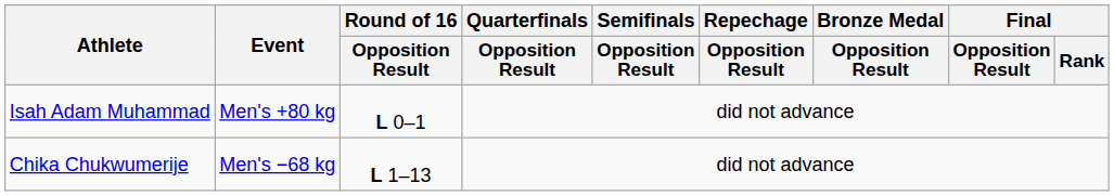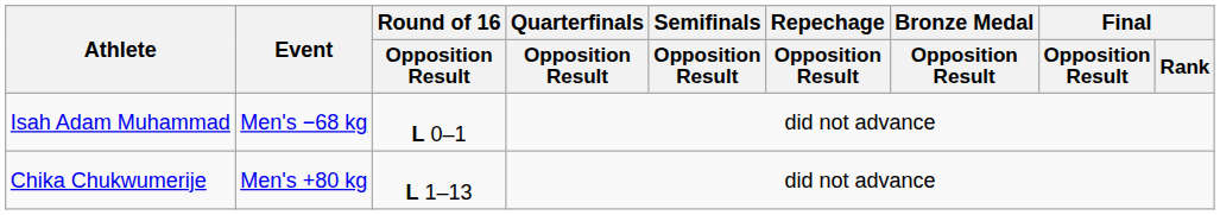 <table class="wikitable" style="font-size:90%">
 <tr>
 <th rowspan=2>Athlete</th>
 <th rowspan=2>Event</th>
 <th>Round of 16</th>
 <th>Quarterfinals</th>
 <th>Semifinals</th>
 <th>Repechage</th>
 <th>Bronze Medal</th>
 <th colspan=2>Final</th>
 </tr>
 <tr style="font-size:95%">
 <th>Opposition<br>Result</th>
 <th>Opposition<br>Result</th>
 <th>Opposition<br>Result</th>
 <th>Opposition<br>Result</th>
 <th>Opposition<br>Result</th>
 <th>Opposition<br>Result</th>
 <th>Rank</th>
 </tr>
 <tr align=center>
 <td align=left><a href='#'>Isah Adam Muhammad</a></td>
-<td align=left><a href='#'>Men's +80 kg</a></td>
+<td align=left><a href='#'>Men's −68 kg</a></td>
 <td><br><strong>L</strong> 0–1</td>
 <td colspan=6>did not advance</td>
 </tr>
 <tr align=center>
 <td align=left><a href='#'>Chika Chukwumerije</a></td>
-<td align=left><a href='#'>Men's −68 kg</a></td>
+<td align=left><a href='#'>Men's +80 kg</a></td>
 <td><br><strong>L</strong> 1–13</td>
 <td colspan=6>did not advance</td>
 </tr>
 </table>
